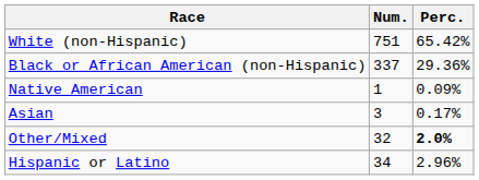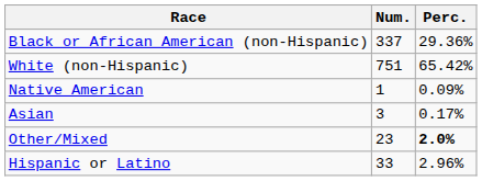 <table class="wikitable">
 <tr>
 <th>Race</th>
 <th>Num.</th>
 <th>Perc.</th>
 </tr>
 <tr>
+<td><a href='#'>Black or African American</a> (non-Hispanic)</td>
+<td>337</td>
+<td>29.36%</td>
+</tr>
+<tr>
 <td><a href='#'>White</a> (non-Hispanic)</td>
 <td>751</td>
 <td>65.42%</td>
-</tr>
-<tr>
-<td><a href='#'>Black or African American</a> (non-Hispanic)</td>
-<td>337</td>
-<td>29.36%</td>
 </tr>
 <tr>
 <td><a href='#'>Native American</a></td>
 <td>1</td>
 <td>0.09%</td>
 </tr>
 <tr>
 <td><a href='#'>Asian</a></td>
 <td>3</td>
 <td>0.17%</td>
 </tr>
 <tr>
 <td><a href='#'>Other/Mixed</a></td>
-<td>32</td>
+<td>23</td>
 <td><strong>2.0%</strong></td>
 </tr>
 <tr>
 <td><a href='#'>Hispanic</a> or <a href='#'>Latino</a></td>
-<td>34</td>
+<td>33</td>
 <td>2.96%</td>
 </tr>
 </table>
